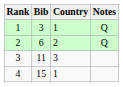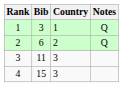 <table class="wikitable" style="text-align:center;">
 <tr>
 <th>Rank</th>
 <th>Bib</th>
 <th>Country</th>
 <th>Notes</th>
 </tr>
 <tr bgcolor=ccffcc>
 <td>1</td>
 <td>3</td>
 <td align=left> 1</td>
 <td>Q</td>
 </tr>
 <tr bgcolor=ccffcc>
 <td>2</td>
 <td>6</td>
 <td align=left> 2</td>
 <td>Q</td>
 </tr>
 <tr>
 <td>3</td>
 <td>11</td>
 <td align=left> 3</td>
 <td></td>
 </tr>
 <tr>
 <td>4</td>
 <td>15</td>
-<td align=left> 1</td>
+<td align=left> 3</td>
 <td></td>
 </tr>
 </table>
